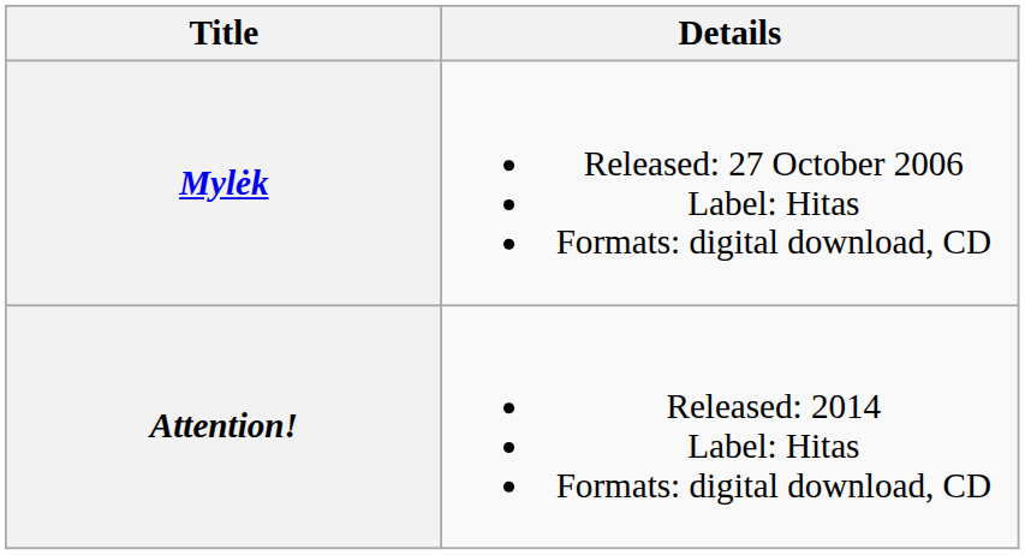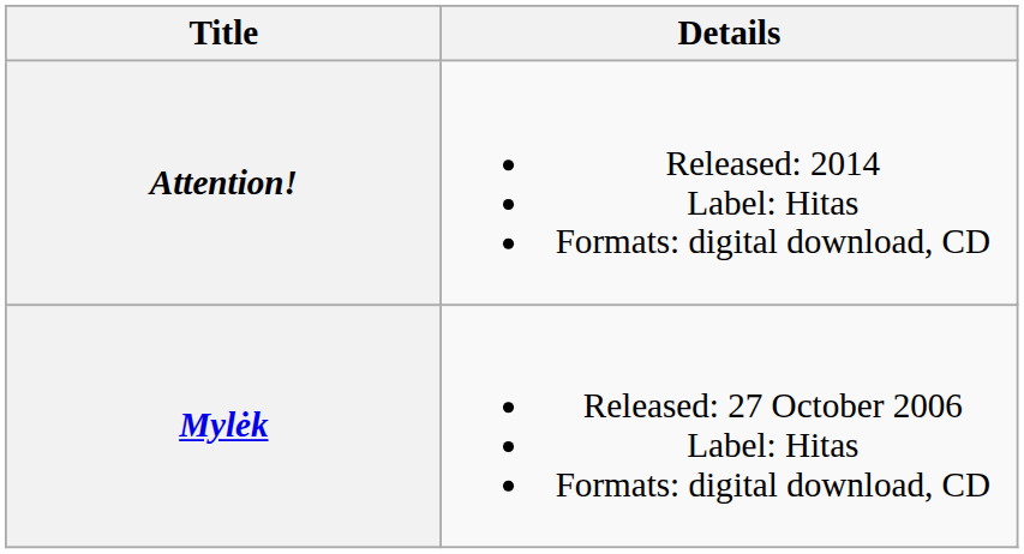 <table class="wikitable plainrowheaders" style="text-align:center;" border="1">
 <tr>
 <th scope="col" style="width:12em;">Title</th>
 <th scope="col" style="width:16em;">Details</th>
 </tr>
 <tr>
+<th scope="row"><em>Attention!</em></th>
+<td><br><ul><li>Released: 2014</li><li>Label: Hitas</li><li>Formats: digital download, CD</li></ul></td>
+</tr>
+<tr>
 <th scope="row"><em><a href='#'>Mylėk</a></em></th>
 <td><br><ul><li>Released: 27 October 2006</li><li>Label: Hitas</li><li>Formats: digital download, CD</li></ul></td>
 </tr>
-<tr>
-<th scope="row"><em>Attention!</em></th>
-<td><br><ul><li>Released: 2014</li><li>Label: Hitas</li><li>Formats: digital download, CD</li></ul></td>
-</tr>
 </table>
